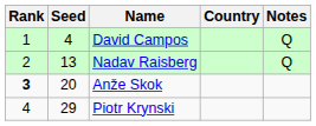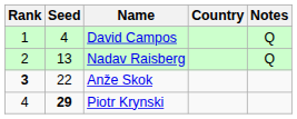 <table class="wikitable" style="text-align:center;">
 <tr>
 <th>Rank</th>
 <th>Seed</th>
 <th>Name</th>
 <th>Country</th>
 <th>Notes</th>
 </tr>
 <tr bgcolor=ccffcc>
 <td>1</td>
 <td>4</td>
 <td align=left><a href='#'>David Campos</a></td>
 <td align=left></td>
 <td>Q</td>
 </tr>
 <tr bgcolor=ccffcc>
 <td>2</td>
 <td>13</td>
 <td align=left><a href='#'>Nadav Raisberg</a></td>
 <td align=left></td>
 <td>Q</td>
 </tr>
 <tr>
 <td><strong>3</strong></td>
-<td>20</td>
+<td>22</td>
 <td align=left><a href='#'>Anže Skok</a></td>
 <td align=left></td>
 <td></td>
 </tr>
 <tr>
 <td>4</td>
-<td>29</td>
+<td><strong>29</strong></td>
 <td align=left><a href='#'>Piotr Krynski</a></td>
 <td align=left></td>
 <td></td>
 </tr>
 </table>
